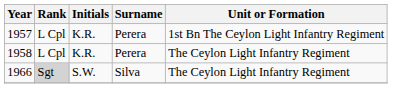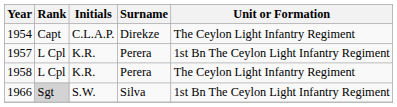 <table class="wikitable sortable collapsible"">
 <tr>
 <th scope="row">Year</th>
 <th scope="row">Rank</th>
 <th scope="row">Initials</th>
 <th scope="row">Surname</th>
 <th scope="row">Unit or Formation</th>
+</tr>
+<tr>
+<td>1954</td>
+<td>Capt</td>
+<td>C.L.A.P.</td>
+<td>Direkze</td>
+<td>The Ceylon Light Infantry Regiment</td>
 </tr>
 <tr>
 <td>1957</td>
 <td>L Cpl</td>
 <td>K.R.</td>
 <td>Perera</td>
 <td>1st Bn The Ceylon Light Infantry Regiment</td>
 </tr>
 <tr>
 <td>1958</td>
 <td>L Cpl</td>
 <td>K.R.</td>
 <td>Perera</td>
 <td>The Ceylon Light Infantry Regiment</td>
 </tr>
 <tr>
 <td>1966</td>
 <td style="background: lightgrey;">Sgt</td>
 <td>S.W.</td>
 <td>Silva</td>
-<td>The Ceylon Light Infantry Regiment</td>
+<td>1st Bn The Ceylon Light Infantry Regiment</td>
 </tr>
 <tr>
 </tr>
 </table>
